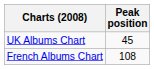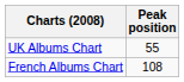 <table class="wikitable sortable">
 <tr>
 <th>Charts (2008)</th>
 <th>Peak<br>position</th>
 </tr>
 <tr>
 <td><a href='#'>UK Albums Chart</a></td>
-<td style="text-align:center;">45</td>
+<td style="text-align:center;">55</td>
 </tr>
 <tr>
 <td><a href='#'>French Albums Chart</a></td>
 <td style="text-align:center;">108</td>
 </tr>
 </table>
